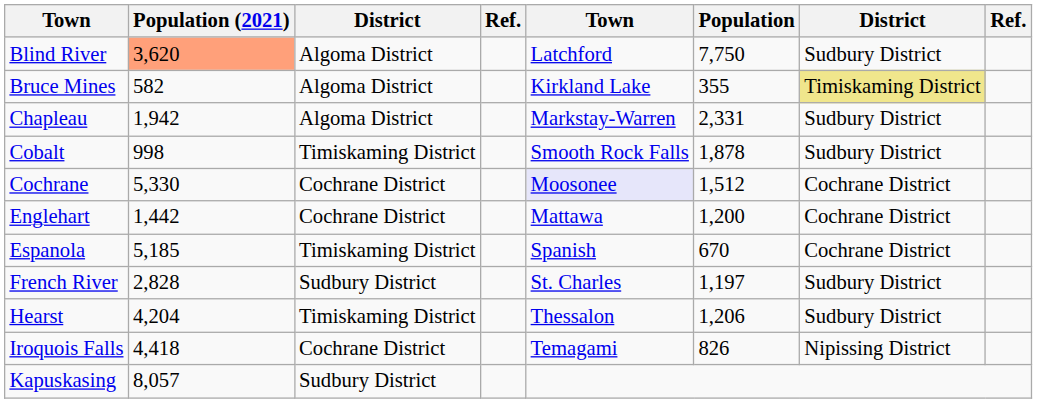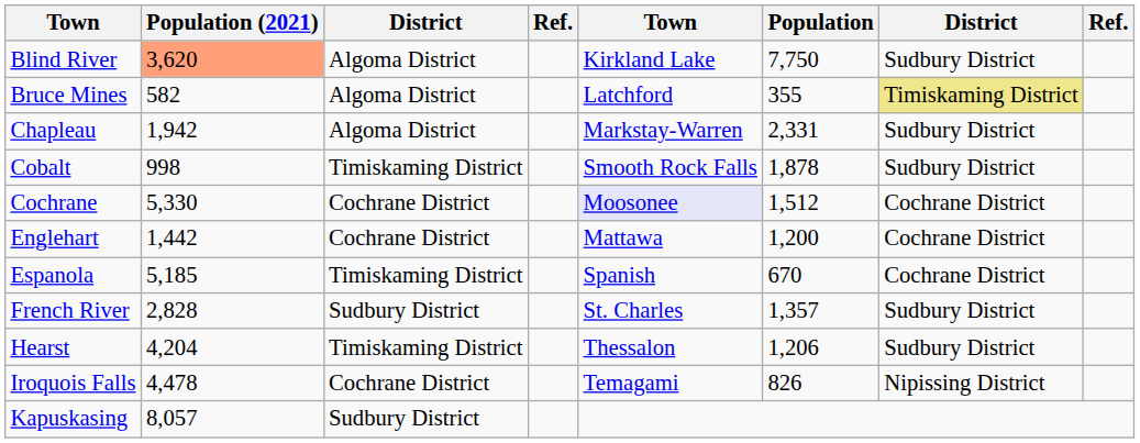 <table class="wikitable sortable">
 <tr>
 <th>Town</th>
 <th>Population (<a href='#'>2021</a>)</th>
 <th>District</th>
 <th>Ref.</th>
 <th>Town</th>
 <th>Population</th>
 <th>District</th>
 <th>Ref.</th>
 </tr>
 <tr>
 <td><a href='#'>Blind River</a></td>
 <td style="background: lightsalmon;">3,620</td>
 <td>Algoma District</td>
 <td></td>
-<td><a href='#'>Latchford</a></td>
+<td><a href='#'>Kirkland Lake</a></td>
 <td>7,750</td>
 <td>Sudbury District</td>
 <td></td>
 </tr>
 <tr>
 <td><a href='#'>Bruce Mines</a></td>
 <td>582</td>
 <td>Algoma District</td>
 <td></td>
-<td><a href='#'>Kirkland Lake</a></td>
+<td><a href='#'>Latchford</a></td>
 <td>355</td>
 <td style="background: khaki;">Timiskaming District</td>
 <td></td>
 </tr>
 <tr>
 <td><a href='#'>Chapleau</a></td>
 <td>1,942</td>
 <td>Algoma District</td>
 <td></td>
 <td><a href='#'>Markstay-Warren</a></td>
 <td>2,331</td>
 <td>Sudbury District</td>
 <td></td>
 </tr>
 <tr>
 <td><a href='#'>Cobalt</a></td>
 <td>998</td>
 <td>Timiskaming District</td>
 <td></td>
 <td><a href='#'>Smooth Rock Falls</a></td>
 <td>1,878</td>
 <td>Sudbury District</td>
 <td></td>
 </tr>
 <tr>
 <td><a href='#'>Cochrane</a></td>
 <td>5,330</td>
 <td>Cochrane District</td>
 <td></td>
 <td style="background: lavender;"><a href='#'>Moosonee</a></td>
 <td>1,512</td>
 <td>Cochrane District</td>
 <td></td>
 </tr>
 <tr>
 <td><a href='#'>Englehart</a></td>
 <td>1,442</td>
 <td>Cochrane District</td>
 <td></td>
 <td><a href='#'>Mattawa</a></td>
 <td>1,200</td>
 <td>Cochrane District</td>
 <td></td>
 </tr>
 <tr>
 <td><a href='#'>Espanola</a></td>
 <td>5,185</td>
 <td>Timiskaming District</td>
 <td></td>
 <td><a href='#'>Spanish</a></td>
 <td>670</td>
 <td>Cochrane District</td>
 <td></td>
 </tr>
 <tr>
 <td><a href='#'>French River</a></td>
 <td>2,828</td>
 <td>Sudbury District</td>
 <td></td>
 <td><a href='#'>St. Charles</a></td>
-<td>1,197</td>
+<td>1,357</td>
 <td>Sudbury District</td>
 <td></td>
 </tr>
 <tr>
 <td><a href='#'>Hearst</a></td>
 <td>4,204</td>
 <td>Timiskaming District</td>
 <td></td>
 <td><a href='#'>Thessalon</a></td>
 <td>1,206</td>
 <td>Sudbury District</td>
 <td></td>
 </tr>
 <tr>
 <td><a href='#'>Iroquois Falls</a></td>
-<td>4,418</td>
+<td>4,478</td>
 <td>Cochrane District</td>
 <td></td>
 <td><a href='#'>Temagami</a></td>
 <td>826</td>
 <td>Nipissing District</td>
 <td></td>
 </tr>
 <tr>
 <td><a href='#'>Kapuskasing</a></td>
 <td>8,057</td>
 <td>Sudbury District</td>
 <td></td>
 </tr>
 </table>
